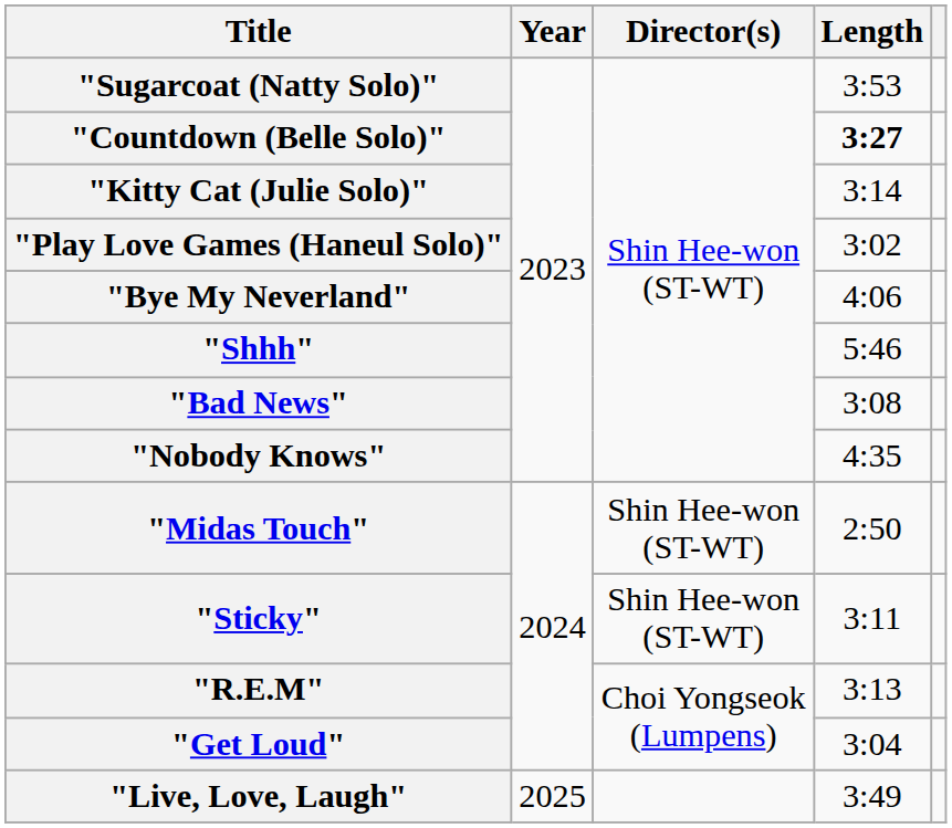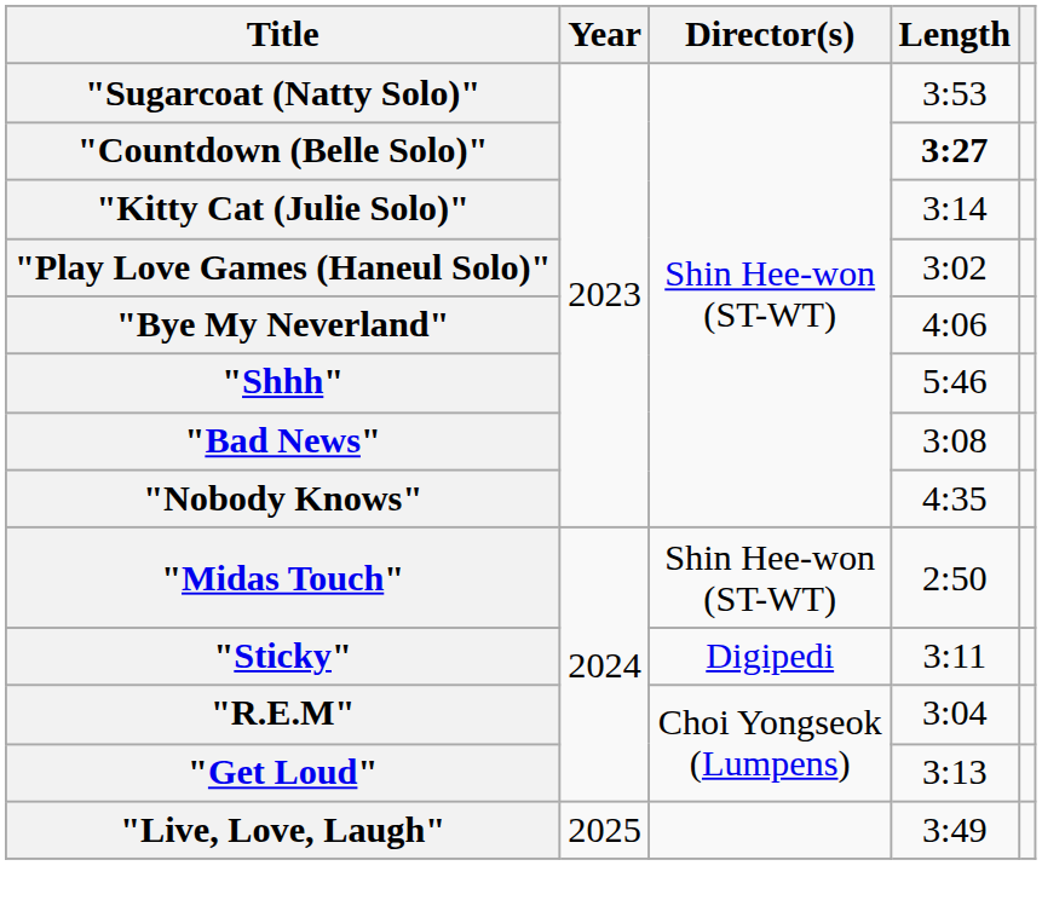 <table class="wikitable plainrowheaders" style="text-align:center">
 <tr>
 <th scope="col">Title</th>
 <th scope="col">Year</th>
 <th scope="col">Director(s)</th>
 <th scope="col">Length</th>
 <th scope="col"></th>
 </tr>
 <tr>
 <th scope="row">"Sugarcoat (Natty Solo)"</th>
 <td rowspan="8">2023</td>
 <td rowspan="8"><a href='#'>Shin Hee-won</a><br>(ST-WT)</td>
 <td>3:53</td>
 <td></td>
 </tr>
 <tr>
 <th scope="row">"Countdown (Belle Solo)"</th>
 <td><strong>3:27</strong></td>
 <td></td>
 </tr>
 <tr>
 <th scope="row">"Kitty Cat (Julie Solo)"</th>
 <td>3:14</td>
 <td></td>
 </tr>
 <tr>
 <th scope="row">"Play Love Games (Haneul Solo)"</th>
 <td>3:02</td>
 <td></td>
 </tr>
 <tr>
 <th scope="row">"Bye My Neverland"</th>
 <td>4:06</td>
 <td></td>
 </tr>
 <tr>
 <th scope="row">"<a href='#'>Shhh</a>"</th>
 <td>5:46</td>
 <td></td>
 </tr>
 <tr>
 <th scope="row">"<a href='#'>Bad News</a>"</th>
 <td>3:08</td>
 <td></td>
 </tr>
 <tr>
 <th scope="row">"Nobody Knows"</th>
 <td>4:35</td>
 <td></td>
 </tr>
 <tr>
 <th scope="row">"<a href='#'>Midas Touch</a>"</th>
 <td rowspan="4">2024</td>
 <td>Shin Hee-won<br>(ST-WT)</td>
 <td>2:50</td>
 <td></td>
 </tr>
 <tr>
 <th scope="row">"<a href='#'>Sticky</a>"</th>
-<td>Shin Hee-won<br>(ST-WT)</td>
+<td><a href='#'>Digipedi</a></td>
 <td>3:11</td>
 <td></td>
 </tr>
 <tr>
 <th scope="row">"R.E.M"</th>
 <td rowspan="2">Choi Yongseok<br>(<a href='#'>Lumpens</a>)</td>
-<td>3:13</td>
+<td>3:04</td>
 <td></td>
 </tr>
 <tr>
 <th scope="row">"<a href='#'>Get Loud</a>"</th>
-<td>3:04</td>
+<td>3:13</td>
 <td></td>
 </tr>
 <tr>
 <th scope="row">"Live, Love, Laugh"</th>
 <td>2025</td>
 <td></td>
 <td>3:49</td>
 <td></td>
 </tr>
 </table>
